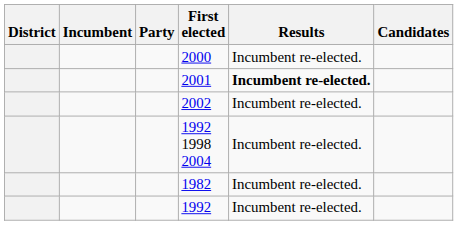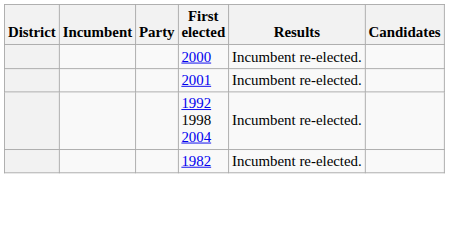 <table class="wikitable sortable">
 <tr valign=bottom>
 <th>District</th>
 <th>Incumbent</th>
 <th>Party</th>
 <th>First<br>elected</th>
 <th>Results</th>
 <th>Candidates</th>
 </tr>
 <tr>
 <th></th>
 <td></td>
 <td></td>
 <td><a href='#'>2000</a></td>
 <td>Incumbent re-elected.</td>
 <td nowrap></td>
 </tr>
 <tr>
 <th></th>
 <td></td>
 <td></td>
 <td><a href='#'>2001 </a></td>
-<td><strong>Incumbent re-elected.</strong></td>
-<td nowrap></td>
-</tr>
-<tr>
-<th></th>
-<td></td>
-<td></td>
-<td><a href='#'>2002</a></td>
 <td>Incumbent re-elected.</td>
 <td nowrap></td>
 </tr>
 <tr>
 <th></th>
 <td></td>
 <td></td>
 <td><a href='#'>1992</a><br>1998 <br><a href='#'>2004</a></td>
 <td>Incumbent re-elected.</td>
 <td nowrap></td>
 </tr>
 <tr>
 <th></th>
 <td></td>
 <td></td>
 <td><a href='#'>1982</a></td>
 <td>Incumbent re-elected.</td>
 <td nowrap></td>
 </tr>
-<tr>
-<th></th>
-<td></td>
-<td></td>
-<td><a href='#'>1992</a></td>
-<td>Incumbent re-elected.</td>
-<td nowrap></td>
-</tr>
 </table>
